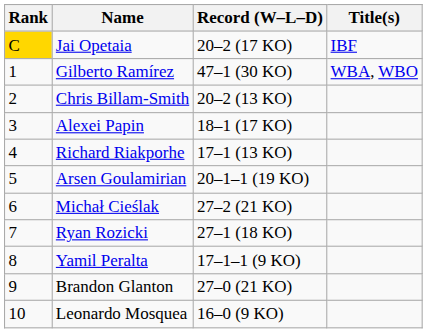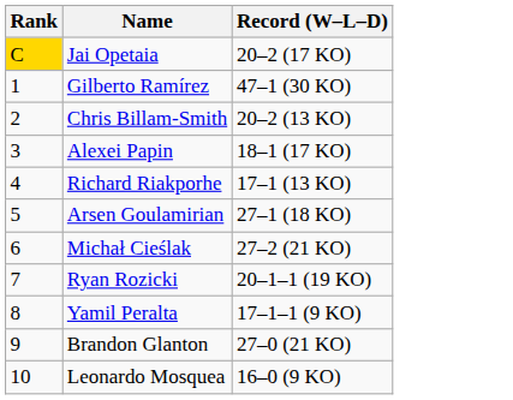 <table class="wikitable">
 <tr>
 <th>Rank</th>
 <th>Name</th>
 <th>Record (W–L–D)</th>
-<th>Title(s)</th>
 </tr>
 <tr>
 <td bgcolor=gold>C</td>
 <td><a href='#'>Jai Opetaia</a></td>
 <td>20–2 (17 KO)</td>
-<td><a href='#'>IBF</a></td>
 </tr>
 <tr>
 <td>1</td>
 <td><a href='#'>Gilberto Ramírez</a></td>
 <td>47–1 (30 KO)</td>
-<td><a href='#'>WBA</a>, <a href='#'>WBO</a></td>
 </tr>
 <tr>
 <td>2</td>
 <td><a href='#'>Chris Billam-Smith</a></td>
 <td>20–2 (13 KO)</td>
-<td></td>
 </tr>
 <tr>
 <td>3</td>
 <td><a href='#'>Alexei Papin</a></td>
 <td>18–1 (17 KO)</td>
-<td></td>
 </tr>
 <tr>
 <td>4</td>
 <td><a href='#'>Richard Riakporhe</a></td>
 <td>17–1 (13 KO)</td>
-<td></td>
 </tr>
 <tr>
 <td>5</td>
 <td><a href='#'>Arsen Goulamirian</a></td>
-<td>20–1–1 (19 KO)</td>
-<td></td>
+<td>27–1 (18 KO)</td>
 </tr>
 <tr>
 <td>6</td>
 <td><a href='#'>Michał Cieślak</a></td>
 <td>27–2 (21 KO)</td>
-<td></td>
 </tr>
 <tr>
 <td>7</td>
 <td><a href='#'>Ryan Rozicki</a></td>
-<td>27–1 (18 KO)</td>
-<td></td>
+<td>20–1–1 (19 KO)</td>
 </tr>
 <tr>
 <td>8</td>
 <td><a href='#'>Yamil Peralta</a></td>
 <td>17–1–1 (9 KO)</td>
-<td></td>
 </tr>
 <tr>
 <td>9</td>
 <td>Brandon Glanton</td>
 <td>27–0 (21 KO)</td>
-<td></td>
 </tr>
 <tr>
 <td>10</td>
 <td>Leonardo Mosquea</td>
 <td>16–0 (9 KO)</td>
-<td></td>
 </tr>
 </table>
